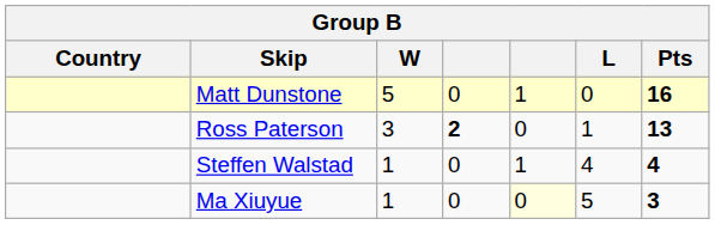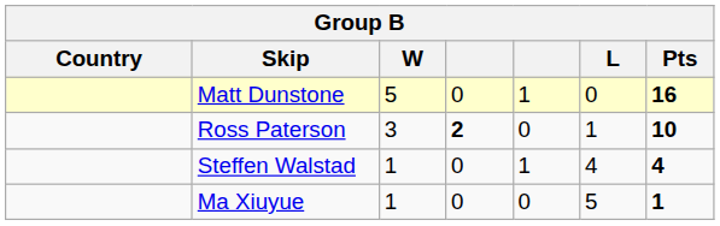 <table class=wikitable>
 <tr>
 <th colspan=7>Group B</th>
 </tr>
 <tr>
 <th width=125>Country</th>
 <th width=125>Skip</th>
 <th width=40>W</th>
 <th width=40></th>
 <th width=40></th>
 <th width=40>L</th>
 <th width=40>Pts</th>
 </tr>
 <tr bgcolor=#ffffcc>
 <td></td>
 <td><a href='#'>Matt Dunstone</a></td>
 <td>5</td>
 <td>0</td>
 <td>1</td>
 <td>0</td>
 <td><strong>16</strong></td>
 </tr>
 <tr>
 <td></td>
 <td><a href='#'>Ross Paterson</a></td>
 <td>3</td>
 <td><strong>2</strong></td>
 <td>0</td>
 <td>1</td>
-<td><strong>13</strong></td>
+<td><strong>10</strong></td>
 </tr>
 <tr>
 <td></td>
 <td><a href='#'>Steffen Walstad</a></td>
 <td>1</td>
 <td>0</td>
 <td>1</td>
 <td>4</td>
 <td><strong>4</strong></td>
 </tr>
 <tr>
 <td></td>
 <td><a href='#'>Ma Xiuyue</a></td>
 <td>1</td>
 <td>0</td>
-<td style="background: lightyellow;">0</td>
+<td>0</td>
 <td>5</td>
-<td><strong>3</strong></td>
+<td><strong>1</strong></td>
 </tr>
 </table>
